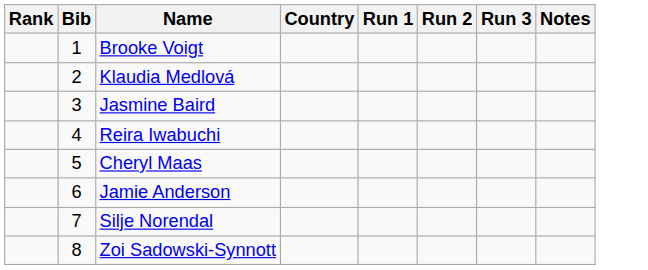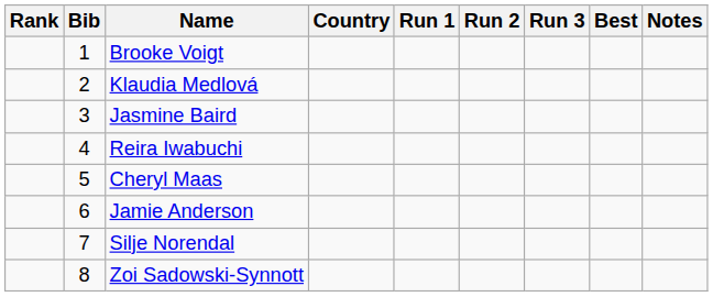 <table class="wikitable sortable" style="text-align:center">
 <tr>
 <th>Rank</th>
 <th>Bib</th>
 <th>Name</th>
 <th>Country</th>
 <th>Run 1</th>
 <th>Run 2</th>
 <th>Run 3</th>
+<th>Best</th>
 <th>Notes</th>
 </tr>
 <tr>
 <td></td>
 <td>1</td>
 <td align=left><a href='#'>Brooke Voigt</a></td>
 <td align=left></td>
+<td></td>
 <td></td>
 <td></td>
 <td></td>
 <td></td>
 </tr>
 <tr>
 <td></td>
 <td>2</td>
 <td align=left><a href='#'>Klaudia Medlová</a></td>
 <td align=left></td>
 <td></td>
 <td></td>
 <td></td>
 <td></td>
+<td></td>
 </tr>
 <tr>
 <td></td>
 <td>3</td>
 <td align=left><a href='#'>Jasmine Baird</a></td>
 <td align=left></td>
+<td></td>
 <td></td>
 <td></td>
 <td></td>
 <td></td>
 </tr>
 <tr>
 <td></td>
 <td>4</td>
 <td align=left><a href='#'>Reira Iwabuchi</a></td>
 <td align=left></td>
 <td></td>
 <td></td>
 <td></td>
 <td></td>
+<td></td>
 </tr>
 <tr>
 <td></td>
 <td>5</td>
 <td align=left><a href='#'>Cheryl Maas</a></td>
 <td align=left></td>
+<td></td>
 <td></td>
 <td></td>
 <td></td>
 <td></td>
 </tr>
 <tr>
 <td></td>
 <td>6</td>
 <td align=left><a href='#'>Jamie Anderson</a></td>
 <td align=left></td>
 <td></td>
 <td></td>
 <td></td>
 <td></td>
+<td></td>
 </tr>
 <tr>
 <td></td>
 <td>7</td>
 <td align=left><a href='#'>Silje Norendal</a></td>
 <td align=left></td>
+<td></td>
 <td></td>
 <td></td>
 <td></td>
 <td></td>
 </tr>
 <tr>
 <td></td>
 <td>8</td>
 <td align=left><a href='#'>Zoi Sadowski-Synnott</a></td>
 <td align=left></td>
 <td></td>
 <td></td>
 <td></td>
 <td></td>
+<td></td>
 </tr>
 </table>
